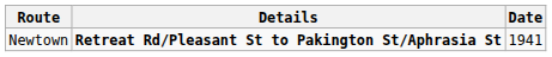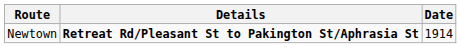 <table class="wikitable">
 <tr>
 <th>Route</th>
 <th>Details</th>
 <th>Date</th>
 </tr>
 <tr>
 <td>Newtown</td>
 <td><strong>Retreat Rd/Pleasant St to Pakington St/Aphrasia St</strong></td>
-<td>1941</td>
+<td>1914</td>
 </tr>
 </table>
